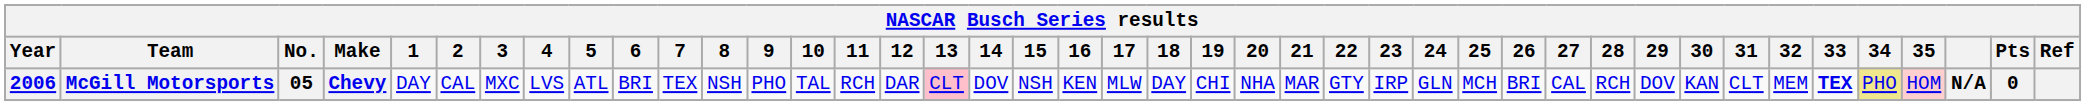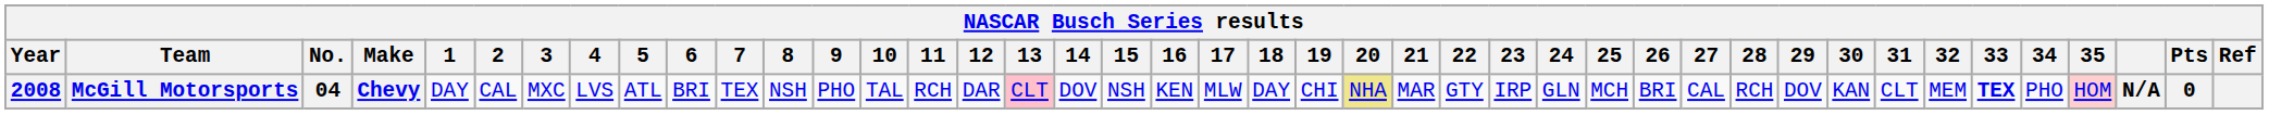 <table class="wikitable" style="text-align:center; font-size:75%">
 <tr>
 <th colspan=42><a href='#'>NASCAR</a> <a href='#'>Busch Series</a> results</th>
 </tr>
 <tr>
 <th>Year</th>
 <th>Team</th>
 <th>No.</th>
 <th>Make</th>
 <th>1</th>
 <th>2</th>
 <th>3</th>
 <th>4</th>
 <th>5</th>
 <th>6</th>
 <th>7</th>
 <th>8</th>
 <th>9</th>
 <th>10</th>
 <th>11</th>
 <th>12</th>
 <th>13</th>
 <th>14</th>
 <th>15</th>
 <th>16</th>
 <th>17</th>
 <th>18</th>
 <th>19</th>
 <th>20</th>
 <th>21</th>
 <th>22</th>
 <th>23</th>
 <th>24</th>
 <th>25</th>
 <th>26</th>
 <th>27</th>
 <th>28</th>
 <th>29</th>
 <th>30</th>
 <th>31</th>
 <th>32</th>
 <th>33</th>
 <th>34</th>
 <th>35</th>
 <th></th>
 <th>Pts</th>
 <th>Ref</th>
 </tr>
 <tr>
-<th><a href='#'>2006</a></th>
+<th><a href='#'>2008</a></th>
 <th><a href='#'>McGill Motorsports</a></th>
-<th>05</th>
+<th>04</th>
 <th><a href='#'>Chevy</a></th>
 <td><a href='#'>DAY</a></td>
 <td><a href='#'>CAL</a></td>
 <td><a href='#'>MXC</a></td>
 <td><a href='#'>LVS</a></td>
 <td><a href='#'>ATL</a></td>
 <td><a href='#'>BRI</a></td>
 <td><a href='#'>TEX</a></td>
 <td><a href='#'>NSH</a></td>
 <td><a href='#'>PHO</a></td>
 <td><a href='#'>TAL</a></td>
 <td><a href='#'>RCH</a></td>
 <td><a href='#'>DAR</a></td>
 <td style="background: pink;"><a href='#'>CLT</a></td>
 <td><a href='#'>DOV</a></td>
 <td><a href='#'>NSH</a></td>
 <td><a href='#'>KEN</a></td>
 <td><a href='#'>MLW</a></td>
 <td><a href='#'>DAY</a></td>
 <td><a href='#'>CHI</a></td>
-<td><a href='#'>NHA</a></td>
+<td style="background: khaki;"><a href='#'>NHA</a></td>
 <td><a href='#'>MAR</a></td>
 <td><a href='#'>GTY</a></td>
 <td><a href='#'>IRP</a></td>
 <td><a href='#'>GLN</a></td>
 <td><a href='#'>MCH</a></td>
 <td><a href='#'>BRI</a></td>
 <td><a href='#'>CAL</a></td>
 <td><a href='#'>RCH</a></td>
 <td><a href='#'>DOV</a></td>
 <td><a href='#'>KAN</a></td>
 <td><a href='#'>CLT</a></td>
 <td><a href='#'>MEM</a></td>
 <td><strong><a href='#'>TEX</a></strong></td>
-<td style="background: khaki;"><a href='#'>PHO</a></td>
+<td><a href='#'>PHO</a></td>
 <td style="background:#FFCFCF;"><a href='#'>HOM</a><br></td>
 <th>N/A</th>
 <th>0</th>
 <th></th>
 </tr>
 </table>
